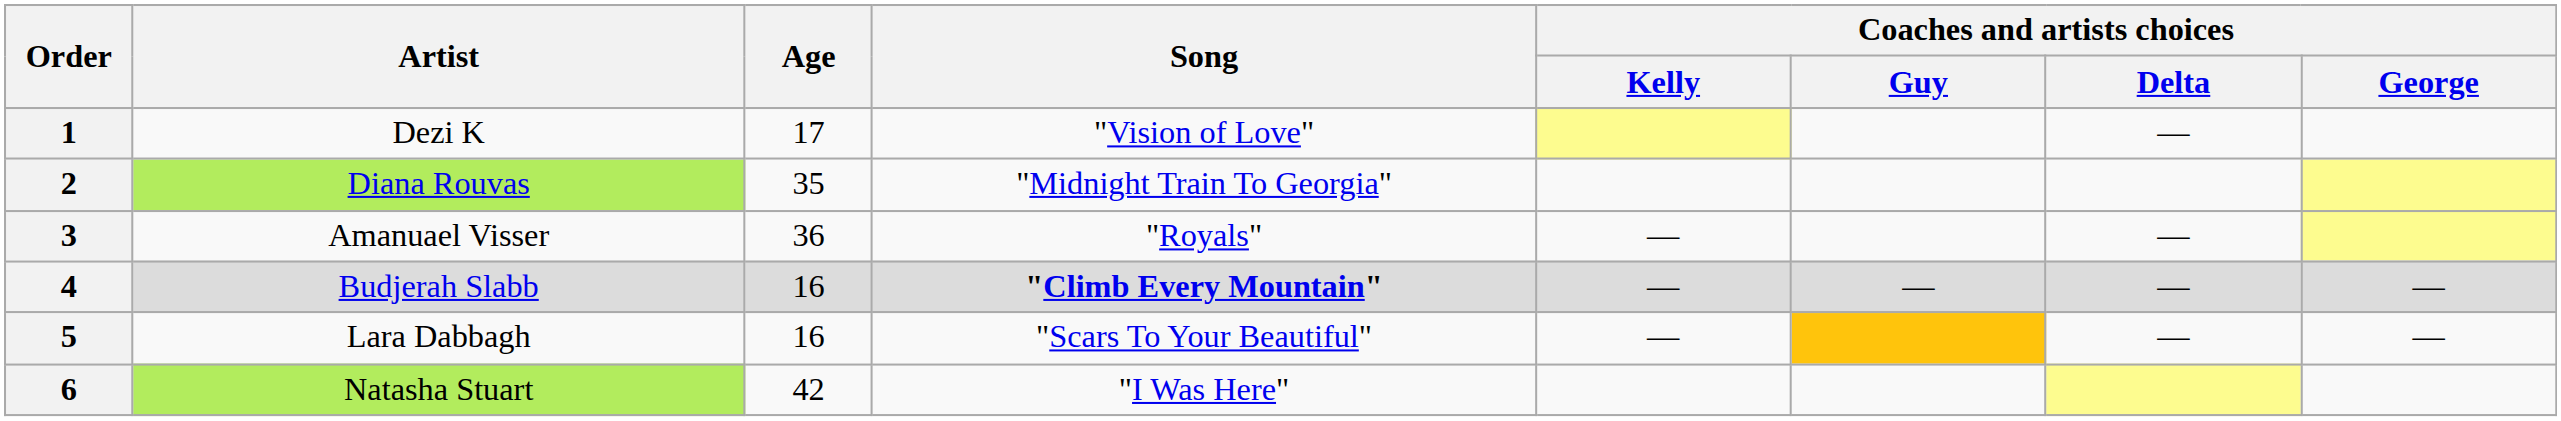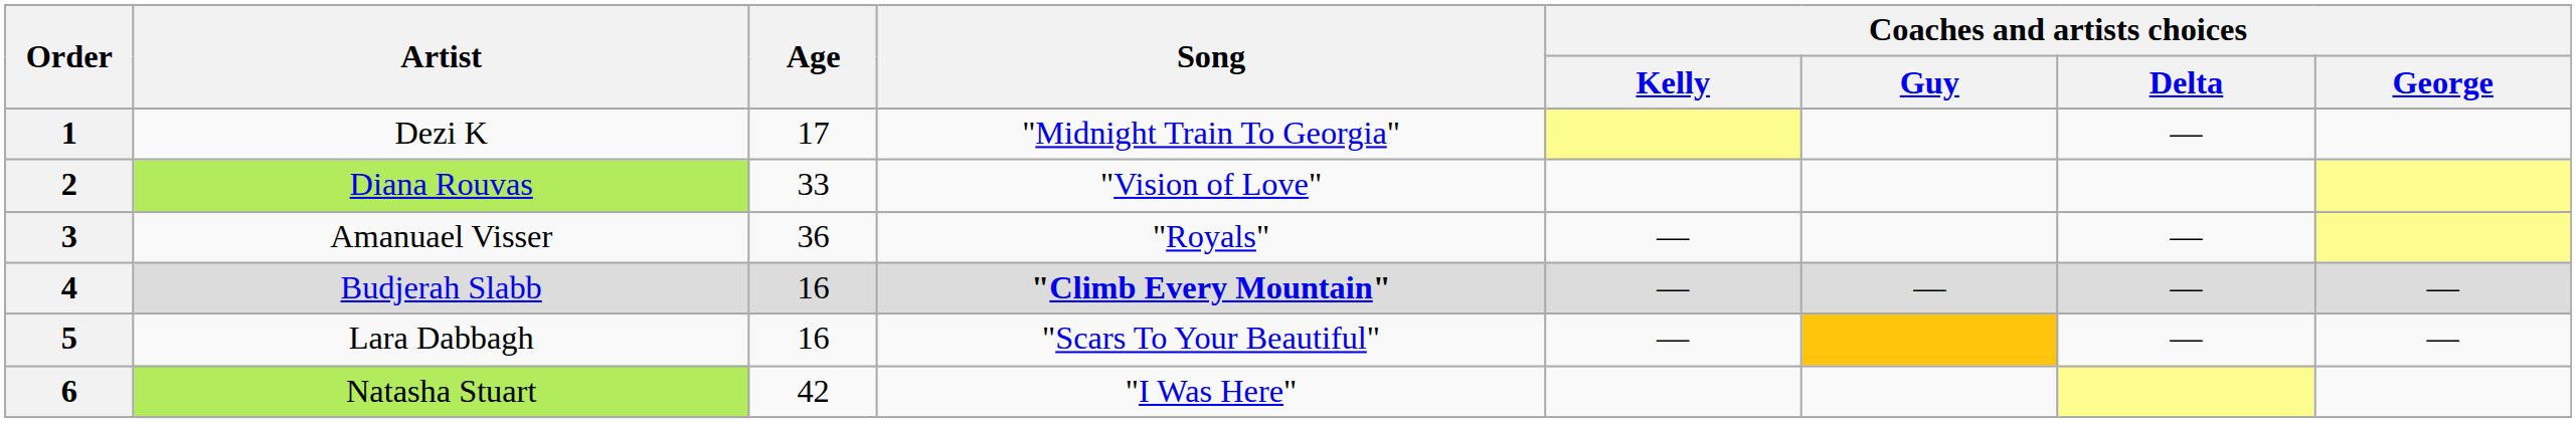 <table class="wikitable" style="text-align:center; width:100%;">
 <tr>
 <th scope="col" rowspan="2" style="width:05%;">Order</th>
 <th scope="col" rowspan="2" style="width:24%;">Artist</th>
 <th scope="col" rowspan="2" style="width:05%;">Age</th>
 <th scope="col" rowspan="2" style="width:26%;">Song</th>
 <th colspan="4" style="width:40%;">Coaches and artists choices</th>
 </tr>
 <tr>
 <th style="width:10%;"><a href='#'>Kelly</a></th>
 <th style="width:10%;"><a href='#'>Guy</a></th>
 <th style="width:10%;"><a href='#'>Delta</a></th>
 <th style="width:10%;"><a href='#'>George</a></th>
 </tr>
 <tr>
 <th>1</th>
 <td>Dezi K</td>
 <td>17</td>
-<td>"<a href='#'>Vision of Love</a>"</td>
+<td>"<a href='#'>Midnight Train To Georgia</a>"</td>
 <td style="background-color:#FDFC8F;"> <strong></strong> </td>
 <td> <strong></strong> </td>
 <td>—</td>
 <td> <strong></strong> </td>
 </tr>
 <tr>
 <th>2</th>
 <td style="background-color:#B2EC5D;"><a href='#'>Diana Rouvas</a> </td>
-<td>35</td>
-<td>"<a href='#'>Midnight Train To Georgia</a>"</td>
+<td>33</td>
+<td>"<a href='#'>Vision of Love</a>"</td>
 <td> <strong></strong> </td>
 <td> <strong></strong> </td>
 <td> <strong></strong> </td>
 <td style="background-color:#FDFC8F;"> <strong></strong> </td>
 </tr>
 <tr>
 <th>3</th>
 <td>Amanuael Visser</td>
 <td>36</td>
 <td>"<a href='#'>Royals</a>"</td>
 <td>—</td>
 <td> <strong></strong> </td>
 <td>—</td>
 <td style="background-color:#FDFC8F;"> <strong></strong> </td>
 </tr>
 <tr>
 <th>4</th>
 <td style="background-color:#DCDCDC;"><a href='#'>Budjerah Slabb</a></td>
 <td style="background-color:#DCDCDC;">16</td>
 <td style="background-color:#DCDCDC;"><strong>"<a href='#'>Climb Every Mountain</a>"</strong></td>
 <td style="background-color:#DCDCDC;">—</td>
 <td style="background-color:#DCDCDC;">—</td>
 <td style="background-color:#DCDCDC;">—</td>
 <td style="background-color:#DCDCDC;">—</td>
 </tr>
 <tr>
 <th>5</th>
 <td>Lara Dabbagh</td>
 <td>16</td>
 <td>"<a href='#'>Scars To Your Beautiful</a>"</td>
 <td>—</td>
 <td style="background-color:#FFC40C;"> <strong></strong> </td>
 <td>—</td>
 <td>—</td>
 </tr>
 <tr>
 <th>6</th>
 <td style="background-color:#B2EC5D;">Natasha Stuart</td>
 <td>42</td>
 <td>"<a href='#'>I Was Here</a>"</td>
 <td> <strong></strong> </td>
 <td> <strong></strong> </td>
 <td style="background-color:#FDFC8F;"> <strong></strong> </td>
 <td> <strong></strong> </td>
 </tr>
 </table>
